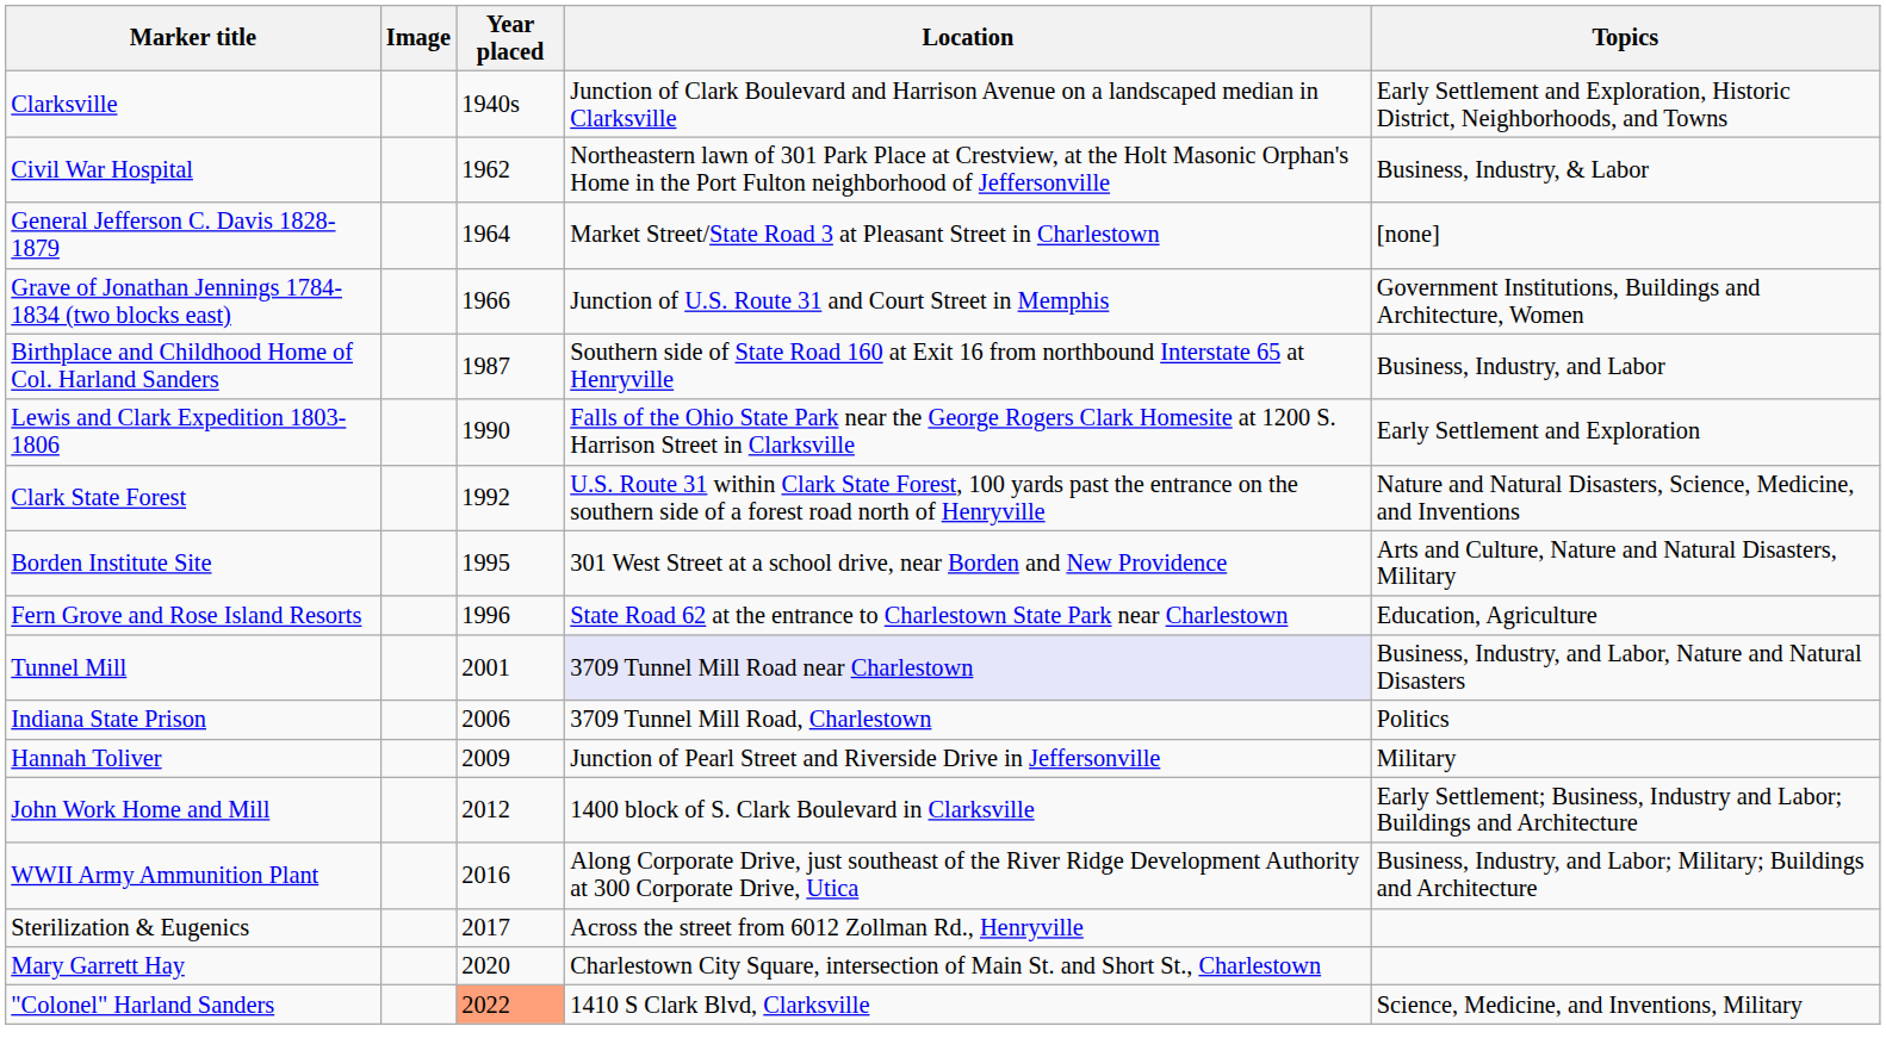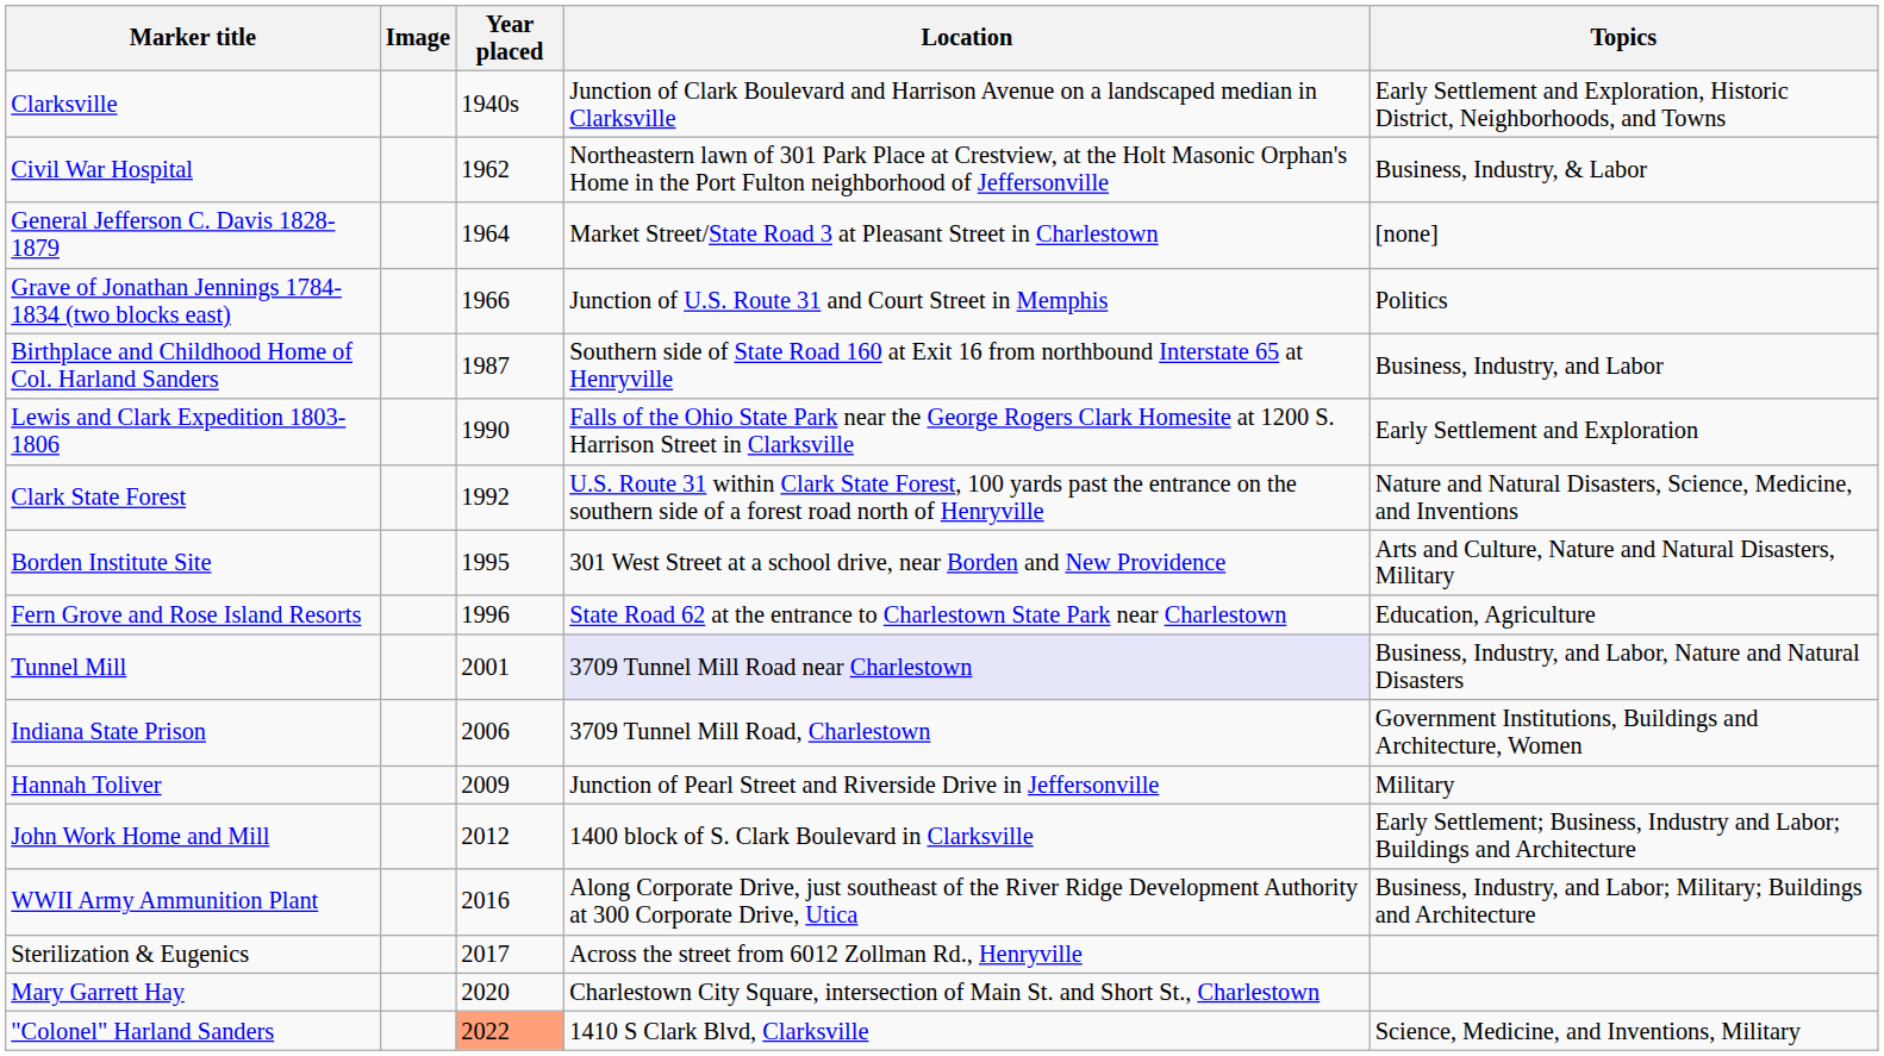 <table class="wikitable sortable" style="width:98%">
 <tr>
 <th>Marker title</th>
 <th class="unsortable">Image</th>
 <th>Year placed</th>
 <th>Location</th>
 <th>Topics</th>
 </tr>
 <tr>
 <td><a href='#'>Clarksville</a></td>
 <td></td>
 <td>1940s</td>
 <td>Junction of Clark Boulevard and Harrison Avenue on a landscaped median in <a href='#'>Clarksville</a><br><small></small></td>
 <td>Early Settlement and Exploration, Historic District, Neighborhoods, and Towns</td>
 </tr>
 <tr ->
 <td><a href='#'>Civil War Hospital</a></td>
 <td></td>
 <td>1962</td>
 <td>Northeastern lawn of 301 Park Place at Crestview, at the Holt Masonic Orphan's Home in the Port Fulton neighborhood of <a href='#'>Jeffersonville</a><br><small></small></td>
 <td>Business, Industry, & Labor</td>
 </tr>
 <tr ->
 <td><a href='#'>General Jefferson C. Davis 1828-1879</a></td>
 <td></td>
 <td>1964</td>
 <td>Market Street/<a href='#'>State Road 3</a> at Pleasant Street in <a href='#'>Charlestown</a><br><small></small></td>
 <td>[none]</td>
 </tr>
 <tr ->
 <td><a href='#'>Grave of Jonathan Jennings 1784-1834 (two blocks east)</a></td>
 <td></td>
 <td>1966</td>
 <td>Junction of <a href='#'>U.S. Route 31</a> and Court Street in <a href='#'>Memphis</a><br><small></small></td>
-<td>Government Institutions, Buildings and Architecture, Women</td>
+<td>Politics</td>
 </tr>
 <tr ->
 <td><a href='#'>Birthplace and Childhood Home of Col. Harland Sanders</a></td>
 <td></td>
 <td>1987</td>
 <td>Southern side of <a href='#'>State Road 160</a> at Exit 16 from northbound <a href='#'>Interstate 65</a> at <a href='#'>Henryville</a><br><small></small></td>
 <td>Business, Industry, and Labor</td>
 </tr>
 <tr ->
 <td><a href='#'>Lewis and Clark Expedition 1803-1806</a></td>
 <td></td>
 <td>1990</td>
 <td><a href='#'>Falls of the Ohio State Park</a> near the <a href='#'>George Rogers Clark Homesite</a> at 1200 S. Harrison Street in <a href='#'>Clarksville</a><br><small></small></td>
 <td>Early Settlement and Exploration</td>
 </tr>
 <tr ->
 <td><a href='#'>Clark State Forest</a></td>
 <td></td>
 <td>1992</td>
 <td><a href='#'>U.S. Route 31</a> within <a href='#'>Clark State Forest</a>, 100 yards past the entrance on the southern side of a forest road north of <a href='#'>Henryville</a><br><small></small></td>
 <td>Nature and Natural Disasters, Science, Medicine, and Inventions</td>
 </tr>
 <tr ->
 <td><a href='#'>Borden Institute Site</a></td>
 <td></td>
 <td>1995</td>
 <td>301 West Street at a school drive, near <a href='#'>Borden</a> and <a href='#'>New Providence</a><br><small></small></td>
 <td>Arts and Culture, Nature and Natural Disasters, Military</td>
 </tr>
 <tr ->
 <td><a href='#'>Fern Grove and Rose Island Resorts</a></td>
 <td></td>
 <td>1996</td>
 <td><a href='#'>State Road 62</a> at the entrance to <a href='#'>Charlestown State Park</a> near <a href='#'>Charlestown</a><br><small></small></td>
 <td>Education, Agriculture</td>
 </tr>
 <tr ->
 <td><a href='#'>Tunnel Mill</a></td>
 <td></td>
 <td>2001</td>
 <td style="background: lavender;">3709 Tunnel Mill Road near <a href='#'>Charlestown</a><br><small></small></td>
 <td>Business, Industry, and Labor, Nature and Natural Disasters</td>
 </tr>
 <tr ->
 <td><a href='#'>Indiana State Prison</a></td>
 <td></td>
 <td>2006</td>
 <td>3709 Tunnel Mill Road, <a href='#'>Charlestown</a><br><small></small></td>
-<td>Politics</td>
+<td>Government Institutions, Buildings and Architecture, Women</td>
 </tr>
 <tr ->
 <td><a href='#'>Hannah Toliver</a></td>
 <td></td>
 <td>2009</td>
 <td>Junction of Pearl Street and Riverside Drive in <a href='#'>Jeffersonville</a><br><small></small></td>
 <td>Military</td>
 </tr>
 <tr>
 <td><a href='#'>John Work Home and Mill</a></td>
 <td></td>
 <td>2012</td>
 <td>1400 block of S. Clark Boulevard in <a href='#'>Clarksville</a><br><small></small></td>
 <td>Early Settlement; Business, Industry and Labor; Buildings and Architecture</td>
 </tr>
 <tr>
 <td><a href='#'>WWII Army Ammunition Plant</a></td>
 <td></td>
 <td>2016</td>
 <td>Along Corporate Drive, just southeast of the River Ridge Development Authority at 300 Corporate Drive, <a href='#'>Utica</a></td>
 <td>Business, Industry, and Labor; Military; Buildings and Architecture</td>
 </tr>
 <tr>
 <td>Sterilization & Eugenics</td>
 <td></td>
 <td>2017</td>
 <td>Across the street from 6012 Zollman Rd., <a href='#'>Henryville</a><br><small></small></td>
 <td></td>
 </tr>
 <tr>
 <td><a href='#'>Mary Garrett Hay</a></td>
 <td></td>
 <td>2020</td>
 <td>Charlestown City Square, intersection of Main St. and Short St., <a href='#'>Charlestown</a></td>
 <td></td>
 </tr>
 <tr>
 <td><a href='#'>"Colonel" Harland Sanders</a></td>
 <td></td>
 <td style="background: lightsalmon;">2022</td>
 <td>1410 S Clark Blvd, <a href='#'>Clarksville</a></td>
 <td>Science, Medicine, and Inventions, Military</td>
 </tr>
 </table>
